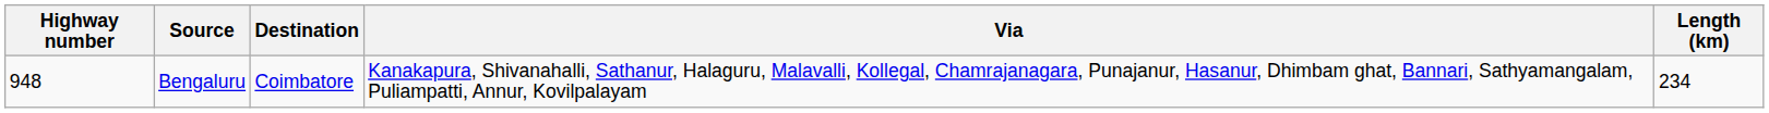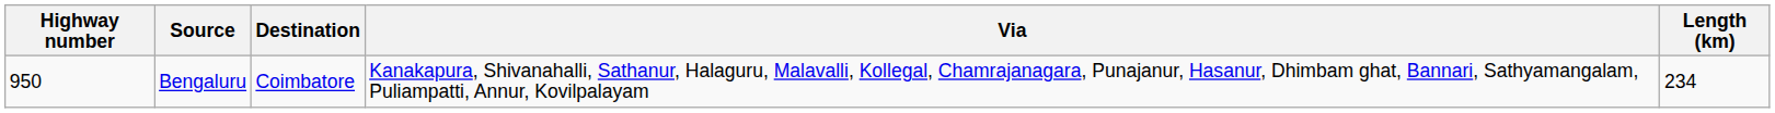 <table class="wikitable" style="font-size: 85%">
 <tr>
 <th>Highway number</th>
 <th>Source</th>
 <th>Destination</th>
 <th>Via</th>
 <th>Length (km)</th>
 </tr>
 <tr>
-<td>948</td>
+<td>950</td>
 <td><a href='#'>Bengaluru</a></td>
 <td><a href='#'>Coimbatore</a></td>
 <td><a href='#'>Kanakapura</a>, Shivanahalli, <a href='#'>Sathanur</a>, Halaguru, <a href='#'>Malavalli</a>, <a href='#'>Kollegal</a>, <a href='#'>Chamrajanagara</a>, Punajanur, <a href='#'>Hasanur</a>, Dhimbam ghat, <a href='#'>Bannari</a>, Sathyamangalam,  Puliampatti, Annur, Kovilpalayam</td>
 <td>234</td>
 </tr>
 </table>
